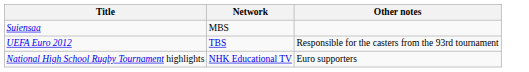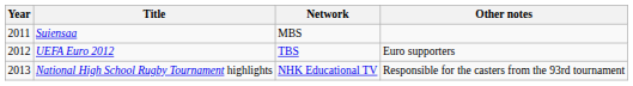 <table class="wikitable" style="font-size: 90%;">
 <tr>
+<th>Year</th>
 <th>Title</th>
 <th>Network</th>
 <th>Other notes</th>
 </tr>
 <tr>
+<td>2011</td>
 <td><em><a href='#'>Suiensaa</a></em></td>
 <td>MBS</td>
 <td></td>
 </tr>
 <tr>
+<td>2012</td>
 <td><em><a href='#'>UEFA Euro 2012</a></em></td>
 <td><a href='#'>TBS</a></td>
+<td>Euro supporters</td>
+</tr>
+<tr>
+<td>2013</td>
+<td><em><a href='#'>National High School Rugby Tournament</a></em> highlights</td>
+<td><a href='#'>NHK Educational TV</a></td>
 <td>Responsible for the casters from the 93rd tournament</td>
 </tr>
-<tr>
-<td><em><a href='#'>National High School Rugby Tournament</a></em> highlights</td>
-<td><a href='#'>NHK Educational TV</a></td>
-<td>Euro supporters</td>
-</tr>
 </table>
